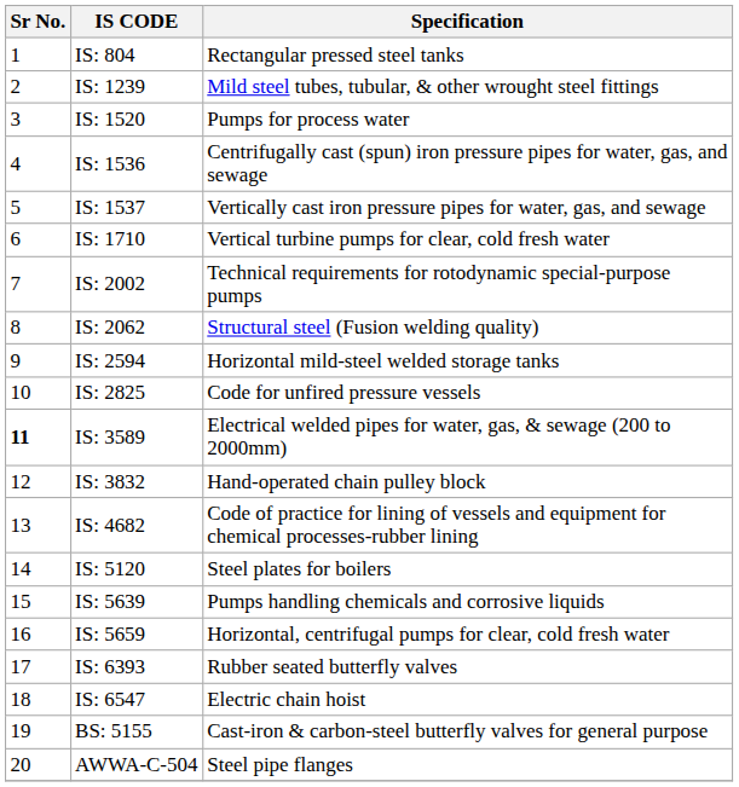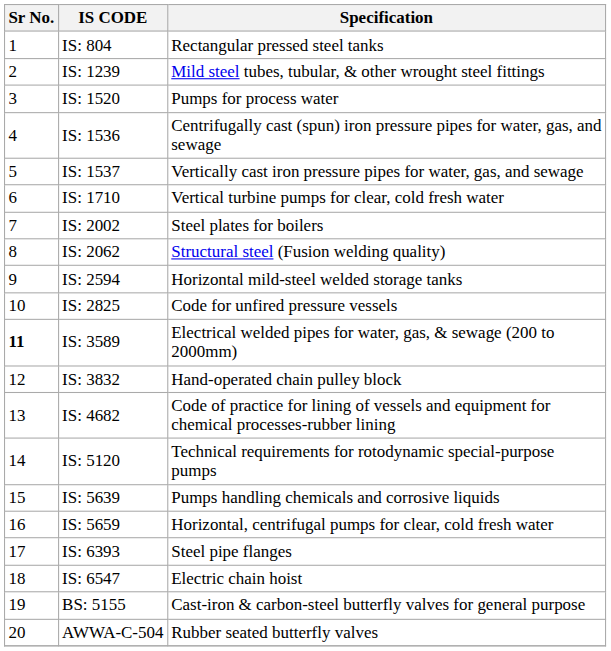 <table class="wikitable sortable" style="background:#fff;">
 <tr>
 <th>Sr No.</th>
 <th>IS CODE</th>
 <th>Specification</th>
 </tr>
 <tr style="text-align:left;">
 <td>1</td>
 <td>IS: 804</td>
 <td>Rectangular pressed steel tanks</td>
 </tr>
 <tr style="text-align:left;">
 <td>2</td>
 <td>IS: 1239</td>
 <td><a href='#'>Mild steel</a> tubes, tubular, & other wrought steel fittings</td>
 </tr>
 <tr style="text-align:left;">
 <td>3</td>
 <td>IS: 1520</td>
 <td>Pumps for process water</td>
 </tr>
 <tr style="text-align:left;">
 <td>4</td>
 <td>IS: 1536</td>
 <td>Centrifugally cast (spun) iron pressure pipes for water, gas, and<br>sewage</td>
 </tr>
 <tr style="text-align:left;">
 <td>5</td>
 <td>IS: 1537</td>
 <td>Vertically cast iron pressure pipes for water, gas, and sewage</td>
 </tr>
 <tr style="text-align:left;">
 <td>6</td>
 <td>IS: 1710</td>
 <td>Vertical turbine pumps for clear, cold fresh water</td>
 </tr>
 <tr style="text-align:left;">
 <td>7</td>
 <td>IS: 2002</td>
-<td>Technical requirements for rotodynamic special-purpose<br>pumps</td>
+<td>Steel plates for boilers</td>
 </tr>
 <tr style="text-align:left;">
 <td>8</td>
 <td>IS: 2062</td>
 <td><a href='#'>Structural steel</a> (Fusion welding quality)</td>
 </tr>
 <tr style="text-align:left;">
 <td>9</td>
 <td>IS: 2594</td>
 <td>Horizontal mild-steel welded storage tanks</td>
 </tr>
 <tr style="text-align:left;">
 <td>10</td>
 <td>IS: 2825</td>
 <td>Code for unfired pressure vessels</td>
 </tr>
 <tr style="text-align:left;">
 <td><strong>11</strong></td>
 <td>IS: 3589</td>
 <td>Electrical welded pipes for water, gas, & sewage (200 to<br>2000mm)</td>
 </tr>
 <tr style="text-align:left;">
 <td>12</td>
 <td>IS: 3832</td>
 <td>Hand-operated chain pulley block</td>
 </tr>
 <tr style="text-align:left;">
 <td>13</td>
 <td>IS: 4682</td>
 <td>Code of practice for lining of vessels and equipment for<br>chemical processes-rubber lining</td>
 </tr>
 <tr style="text-align:left;">
 <td>14</td>
 <td>IS: 5120</td>
-<td>Steel plates for boilers</td>
+<td>Technical requirements for rotodynamic special-purpose<br>pumps</td>
 </tr>
 <tr style="text-align:left;">
 <td>15</td>
 <td>IS: 5639</td>
 <td>Pumps handling chemicals and corrosive liquids</td>
 </tr>
 <tr style="text-align:left;">
 <td>16</td>
 <td>IS: 5659</td>
 <td>Horizontal, centrifugal pumps for clear, cold fresh water</td>
 </tr>
 <tr style="text-align:left;">
 <td>17</td>
 <td>IS: 6393</td>
-<td>Rubber seated butterfly valves</td>
+<td>Steel pipe flanges</td>
 </tr>
 <tr style="text-align:left;">
 <td>18</td>
 <td>IS: 6547</td>
 <td>Electric chain hoist</td>
 </tr>
 <tr style="text-align:left;">
 <td>19</td>
 <td>BS: 5155</td>
 <td>Cast-iron & carbon-steel butterfly valves for general purpose</td>
 </tr>
 <tr style="text-align:left;">
 <td>20</td>
 <td>AWWA-C-504</td>
-<td>Steel pipe flanges</td>
+<td>Rubber seated butterfly valves</td>
 </tr>
 <tr style="text-align:left;">
 </tr>
 </table>
